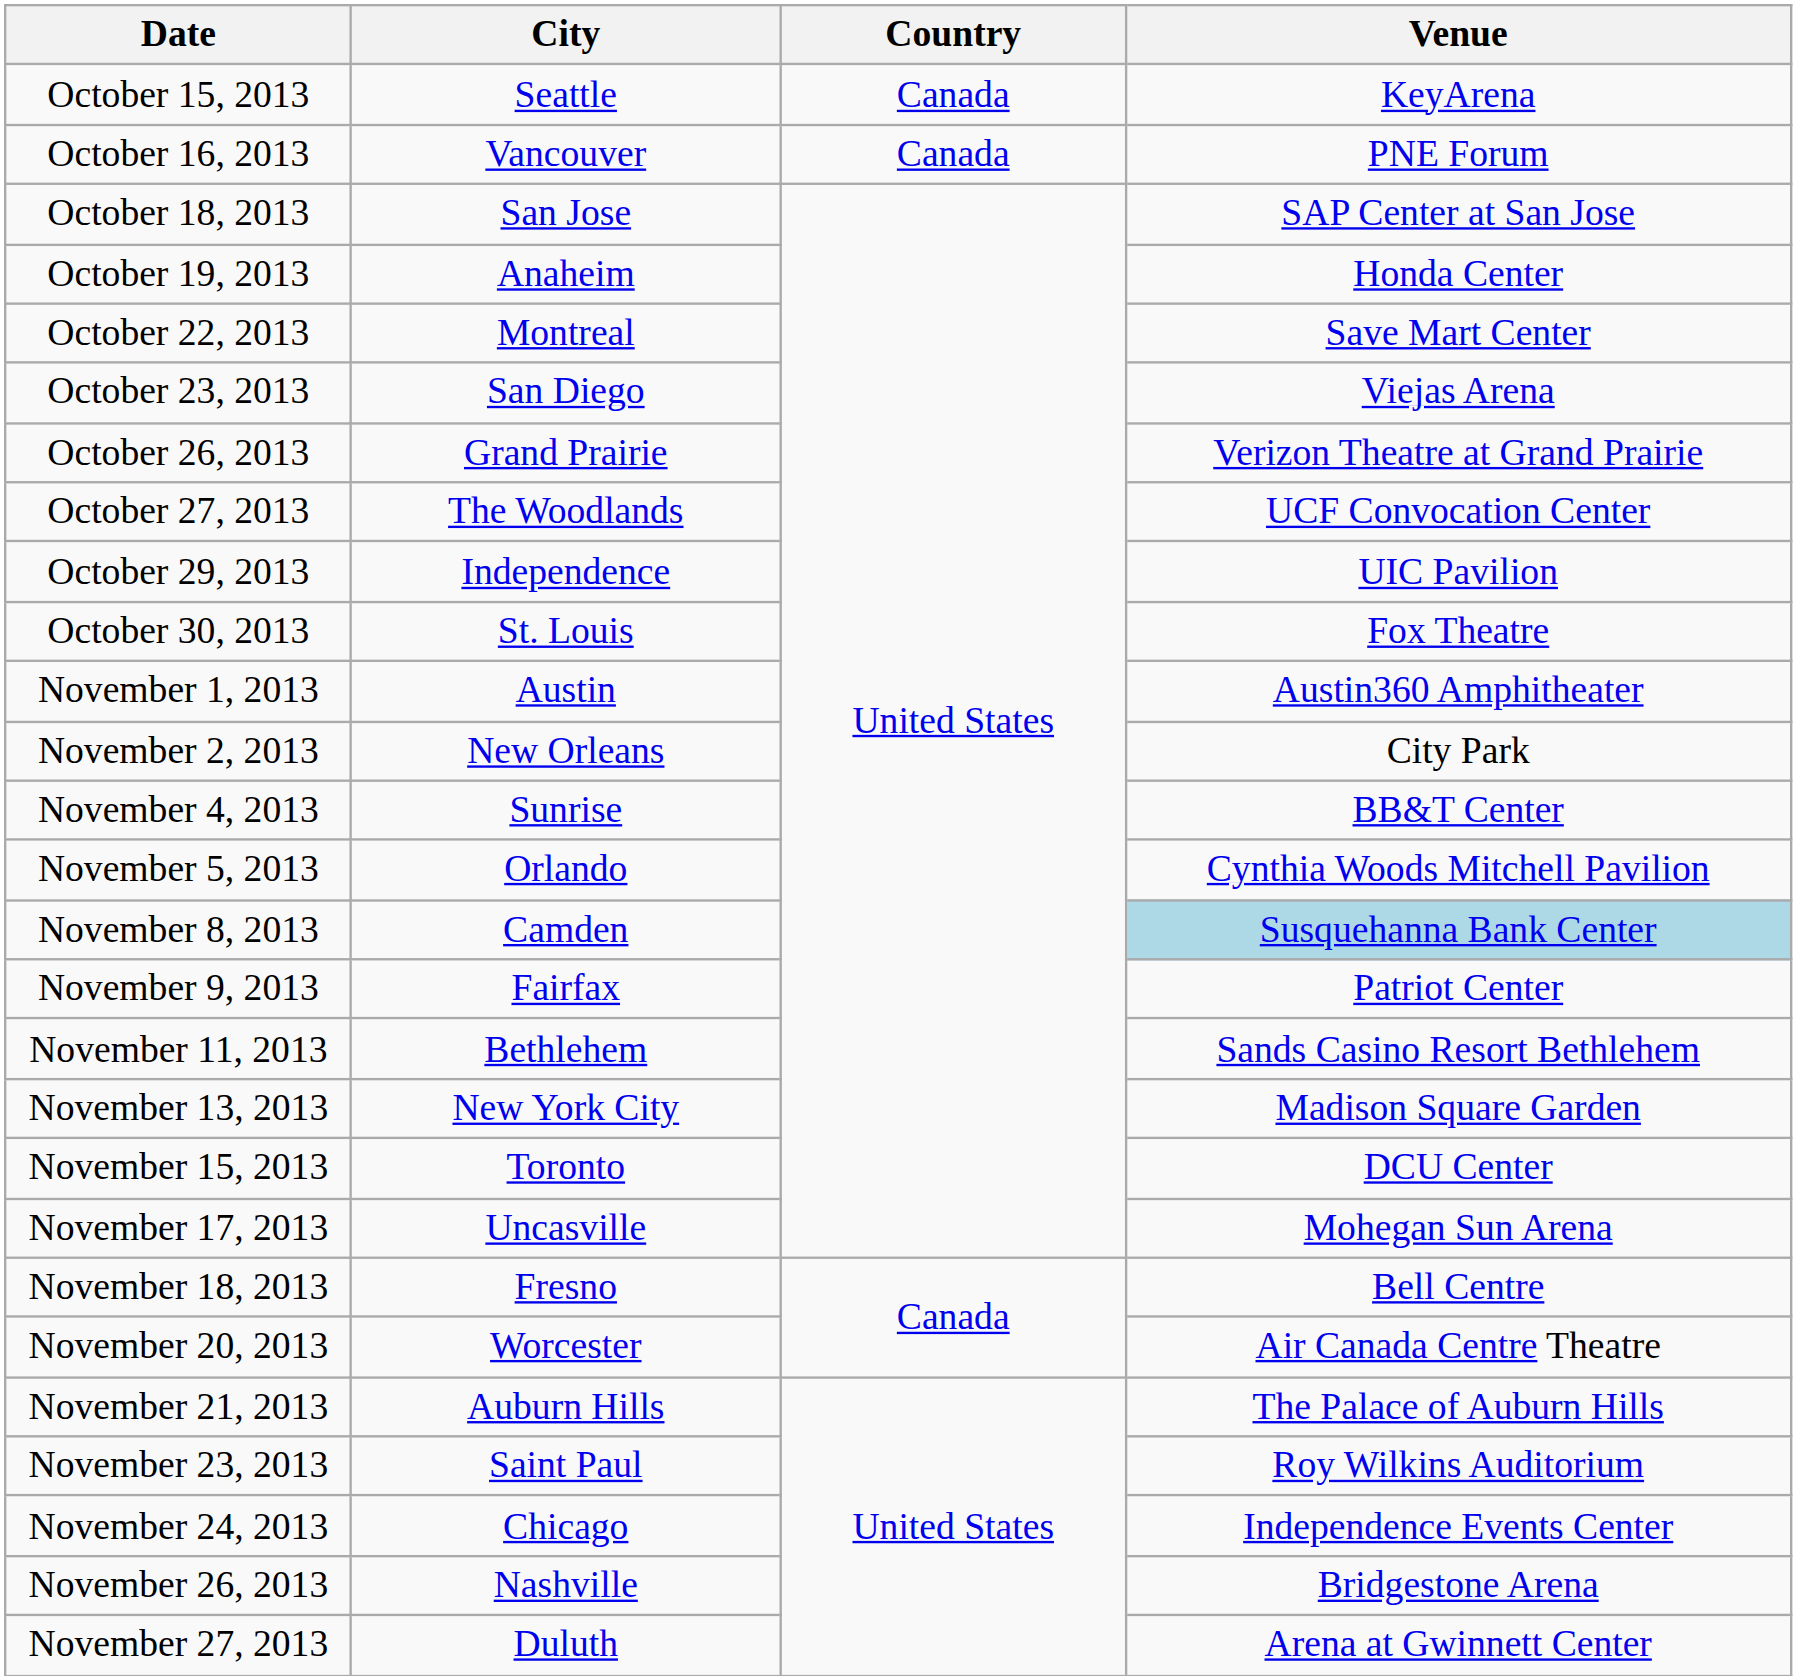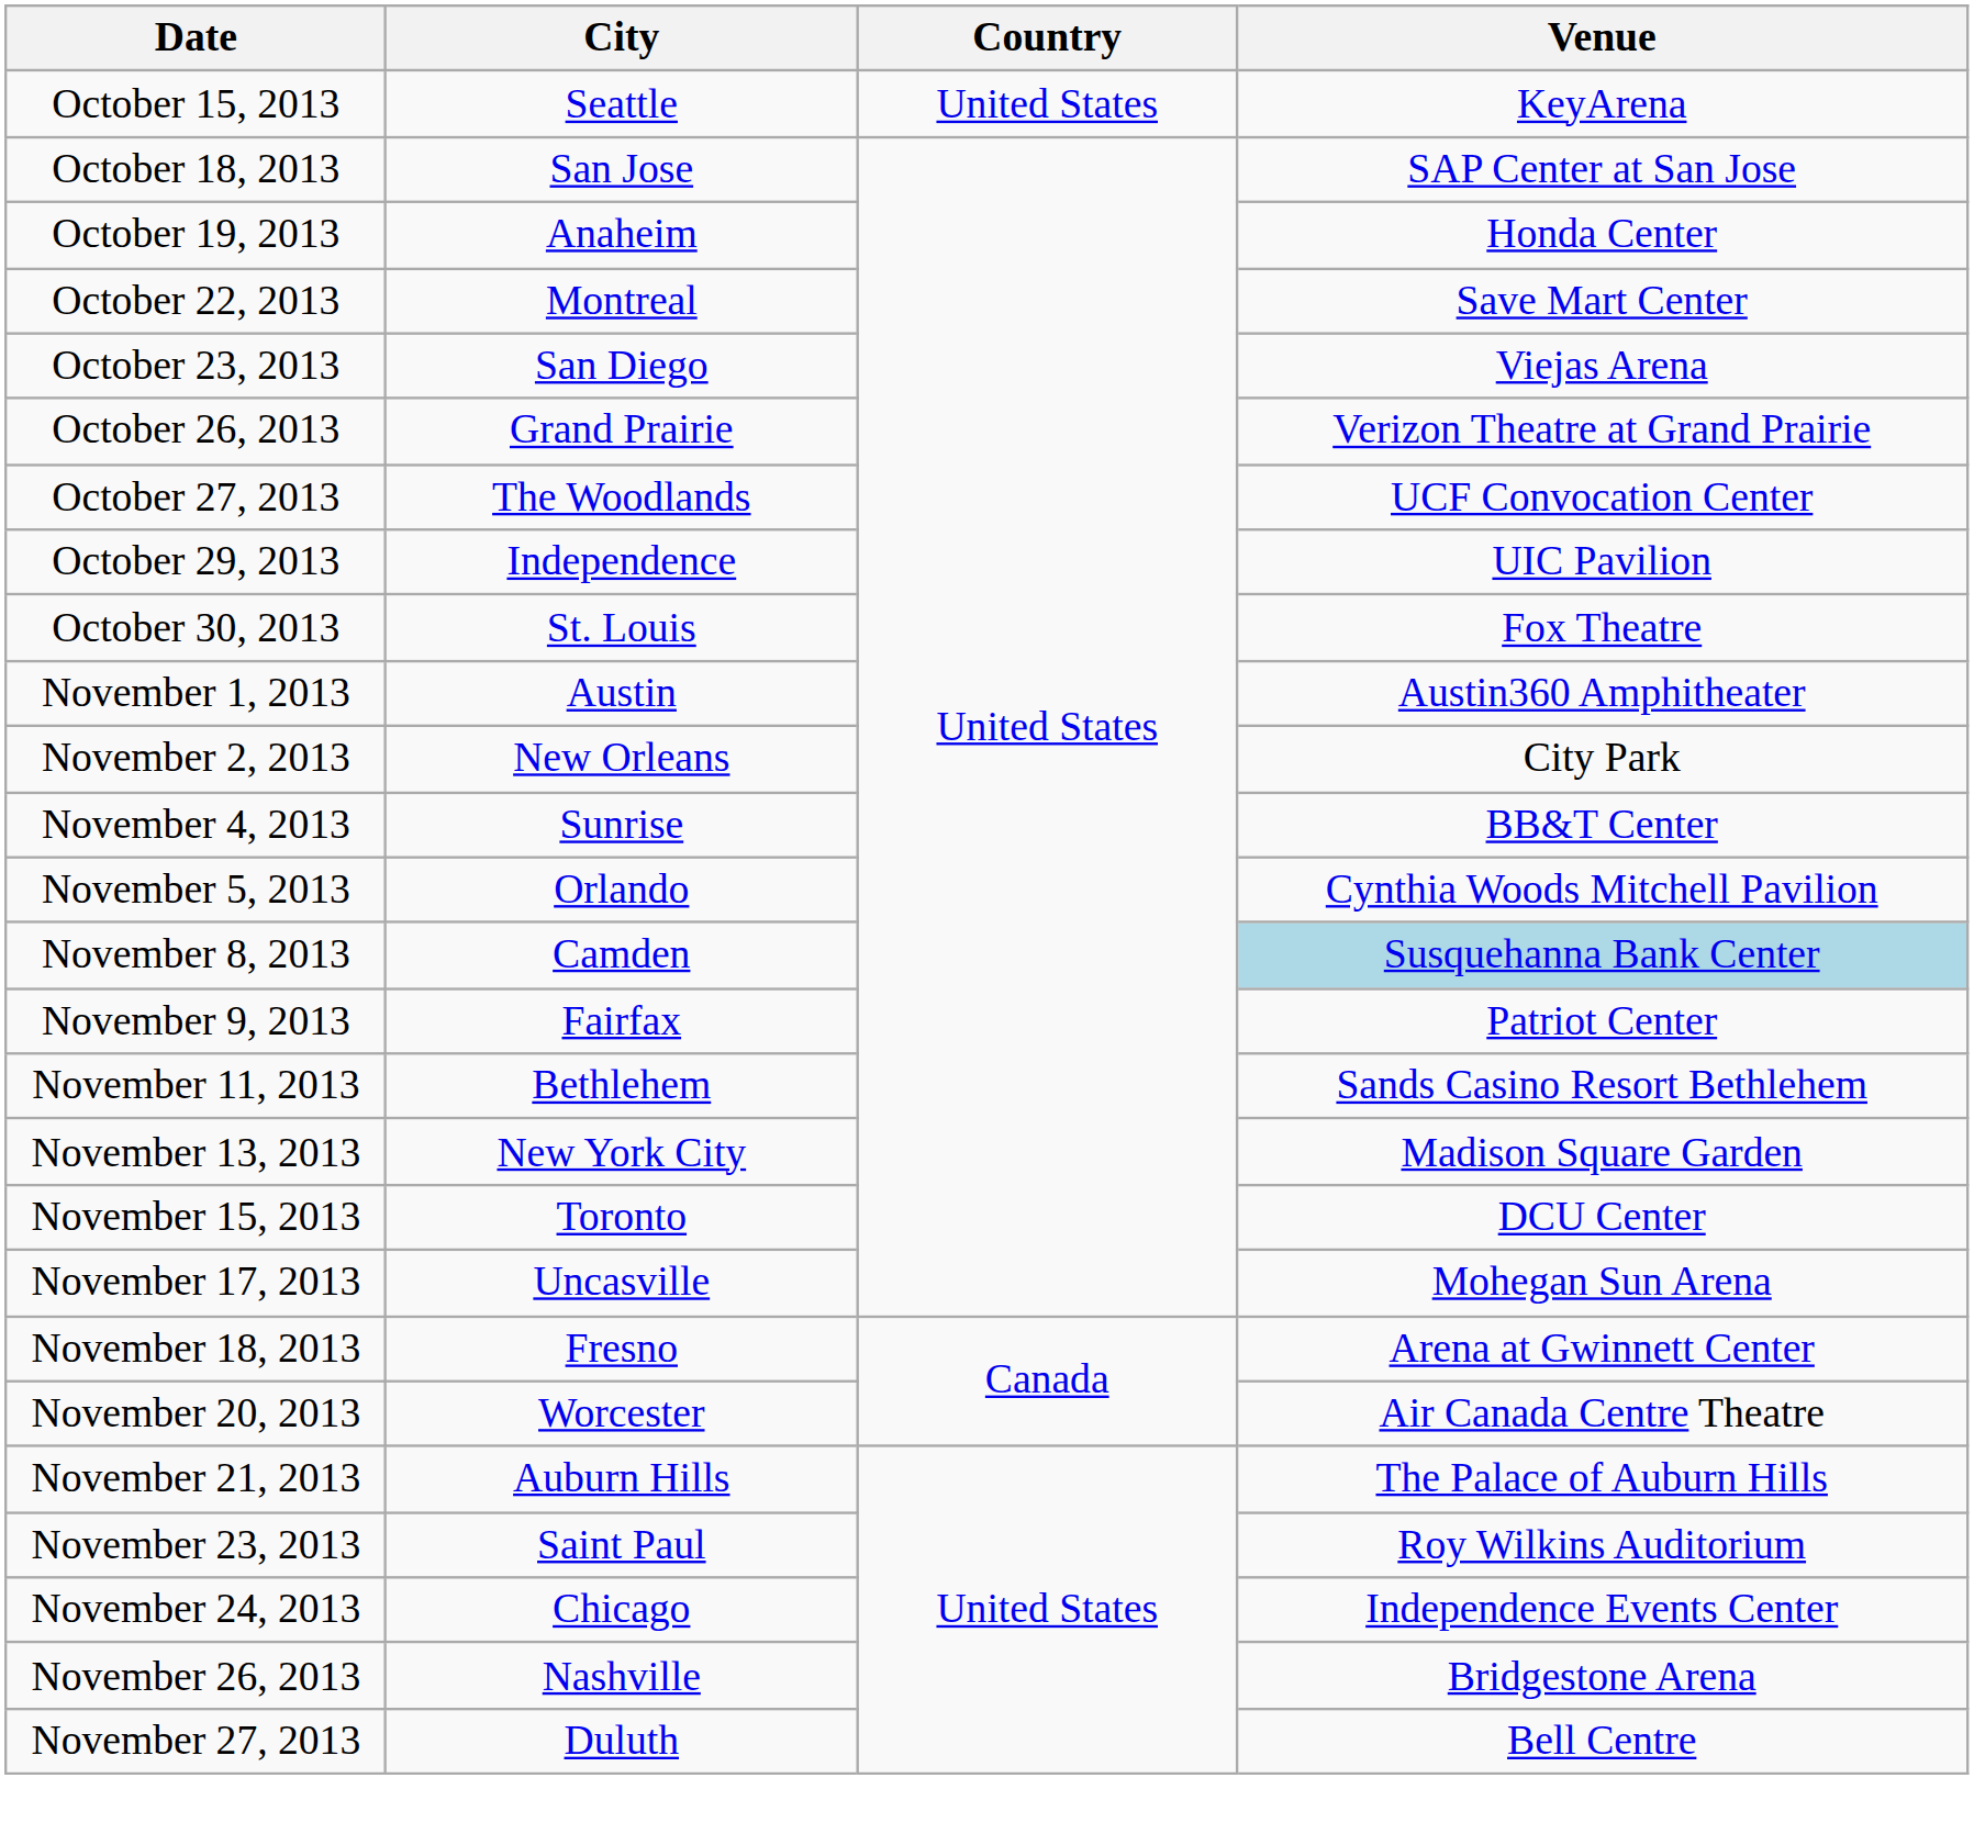 <table class="wikitable" style="text-align:center;">
 <tr>
 <th style="width:140px;">Date</th>
 <th style="width:175px;">City</th>
 <th style="width:140px;">Country</th>
 <th style="width:275px;">Venue</th>
 </tr>
 <tr>
 <td>October 15, 2013</td>
 <td><a href='#'>Seattle</a></td>
-<td><a href='#'>Canada</a></td>
+<td><a href='#'>United States</a></td>
 <td><a href='#'>KeyArena</a></td>
-</tr>
-<tr>
-<td>October 16, 2013</td>
-<td><a href='#'>Vancouver</a></td>
-<td><a href='#'>Canada</a></td>
-<td><a href='#'>PNE Forum</a></td>
 </tr>
 <tr>
 <td>October 18, 2013</td>
 <td><a href='#'>San Jose</a></td>
 <td rowspan="18"><a href='#'>United States</a></td>
 <td><a href='#'>SAP Center at San Jose</a></td>
 </tr>
 <tr>
 <td>October 19, 2013</td>
 <td><a href='#'>Anaheim</a></td>
 <td><a href='#'>Honda Center</a></td>
 </tr>
 <tr>
 <td>October 22, 2013</td>
 <td><a href='#'>Montreal</a></td>
 <td><a href='#'>Save Mart Center</a></td>
 </tr>
 <tr>
 <td>October 23, 2013</td>
 <td><a href='#'>San Diego</a></td>
 <td><a href='#'>Viejas Arena</a></td>
 </tr>
 <tr>
 <td>October 26, 2013</td>
 <td><a href='#'>Grand Prairie</a></td>
 <td><a href='#'>Verizon Theatre at Grand Prairie</a></td>
 </tr>
 <tr>
 <td>October 27, 2013</td>
 <td><a href='#'>The Woodlands</a></td>
 <td><a href='#'>UCF Convocation Center</a></td>
 </tr>
 <tr>
 <td>October 29, 2013</td>
 <td><a href='#'>Independence</a></td>
 <td><a href='#'>UIC Pavilion</a></td>
 </tr>
 <tr>
 <td>October 30, 2013</td>
 <td><a href='#'>St. Louis</a></td>
 <td><a href='#'>Fox Theatre</a></td>
 </tr>
 <tr>
 <td>November 1, 2013</td>
 <td><a href='#'>Austin</a></td>
 <td><a href='#'>Austin360 Amphitheater</a></td>
 </tr>
 <tr>
 <td>November 2, 2013</td>
 <td><a href='#'>New Orleans</a></td>
 <td>City Park </td>
 </tr>
 <tr>
 <td>November 4, 2013</td>
 <td><a href='#'>Sunrise</a></td>
 <td><a href='#'>BB&T Center</a></td>
 </tr>
 <tr>
 <td>November 5, 2013</td>
 <td><a href='#'>Orlando</a></td>
 <td><a href='#'>Cynthia Woods Mitchell Pavilion</a></td>
 </tr>
 <tr>
 <td>November 8, 2013</td>
 <td><a href='#'>Camden</a></td>
 <td style="background: lightblue;"><a href='#'>Susquehanna Bank Center</a></td>
 </tr>
 <tr>
 <td>November 9, 2013</td>
 <td><a href='#'>Fairfax</a></td>
 <td><a href='#'>Patriot Center</a></td>
 </tr>
 <tr>
 <td>November 11, 2013</td>
 <td><a href='#'>Bethlehem</a></td>
 <td><a href='#'>Sands Casino Resort Bethlehem</a></td>
 </tr>
 <tr>
 <td>November 13, 2013</td>
 <td><a href='#'>New York City</a></td>
 <td><a href='#'>Madison Square Garden</a></td>
 </tr>
 <tr>
 <td>November 15, 2013</td>
 <td><a href='#'>Toronto</a></td>
 <td><a href='#'>DCU Center</a></td>
 </tr>
 <tr>
 <td>November 17, 2013</td>
 <td><a href='#'>Uncasville</a></td>
 <td><a href='#'>Mohegan Sun Arena</a></td>
 </tr>
 <tr>
 <td>November 18, 2013</td>
 <td><a href='#'>Fresno</a></td>
 <td rowspan="2"><a href='#'>Canada</a></td>
-<td><a href='#'>Bell Centre</a></td>
+<td><a href='#'>Arena at Gwinnett Center</a></td>
 </tr>
 <tr>
 <td>November 20, 2013</td>
 <td><a href='#'>Worcester</a></td>
 <td><a href='#'>Air Canada Centre</a> Theatre</td>
 </tr>
 <tr>
 <td>November 21, 2013</td>
 <td><a href='#'>Auburn Hills</a></td>
 <td rowspan="11"><a href='#'>United States</a></td>
 <td><a href='#'>The Palace of Auburn Hills</a></td>
 </tr>
 <tr>
 <td>November 23, 2013</td>
 <td><a href='#'>Saint Paul</a></td>
 <td><a href='#'>Roy Wilkins Auditorium</a></td>
 </tr>
 <tr>
 <td>November 24, 2013</td>
 <td><a href='#'>Chicago</a></td>
 <td><a href='#'>Independence Events Center</a></td>
 </tr>
 <tr>
 <td>November 26, 2013</td>
 <td><a href='#'>Nashville</a></td>
 <td><a href='#'>Bridgestone Arena</a></td>
 </tr>
 <tr>
 <td>November 27, 2013</td>
 <td><a href='#'>Duluth</a></td>
-<td><a href='#'>Arena at Gwinnett Center</a></td>
+<td><a href='#'>Bell Centre</a></td>
 </tr>
 </table>
